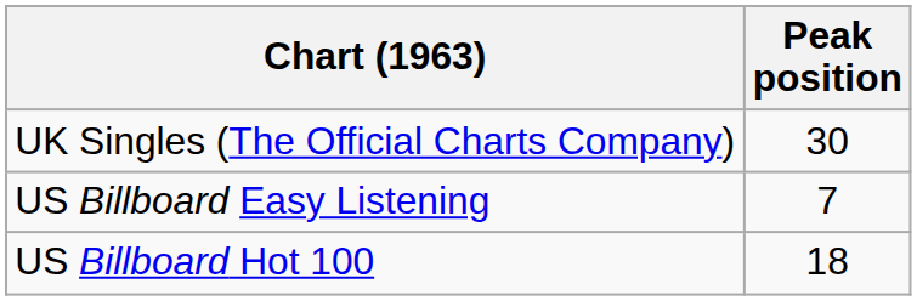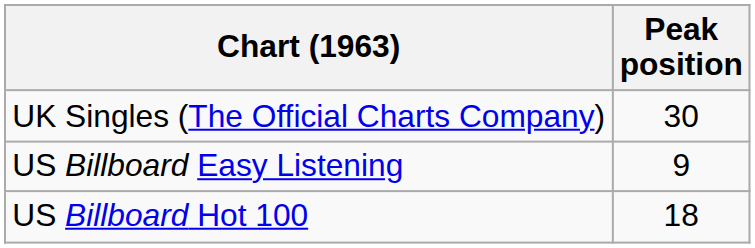 <table class="wikitable sortable">
 <tr>
 <th>Chart (1963)</th>
 <th>Peak<br>position</th>
 </tr>
 <tr>
 <td>UK Singles (<a href='#'>The Official Charts Company</a>)</td>
 <td align="center">30</td>
 </tr>
 <tr>
 <td align="left">US <em>Billboard</em> <a href='#'>Easy Listening</a></td>
-<td align="center">7</td>
+<td align="center">9</td>
 </tr>
 <tr>
 <td align="left">US <a href='#'><em>Billboard</em> Hot 100</a></td>
 <td align="center">18</td>
 </tr>
 </table>
